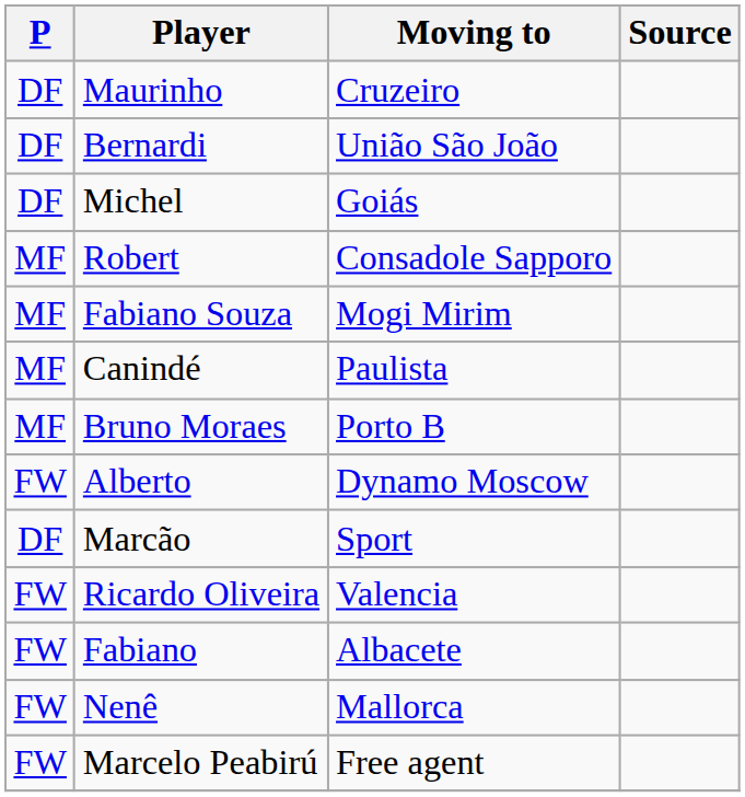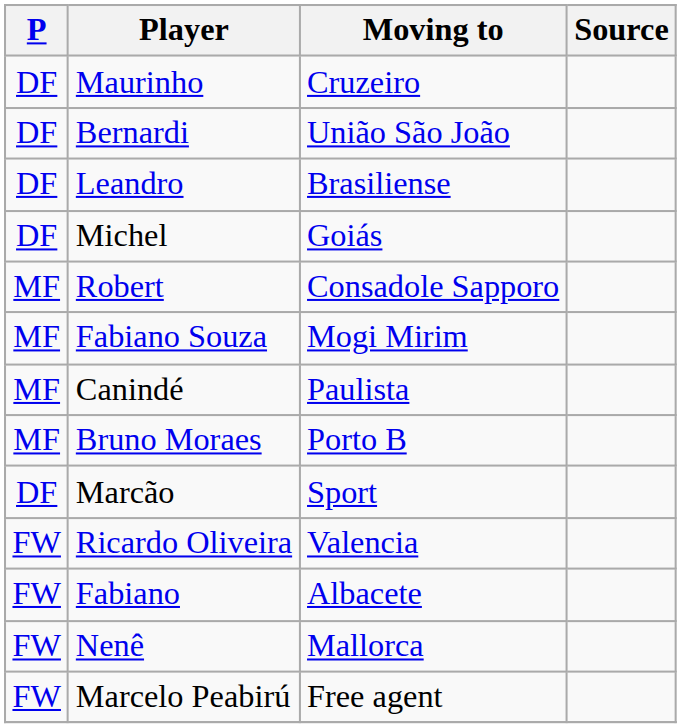 <table class="wikitable sortable" style="text-align:center;">
 <tr>
 <th><a href='#'>P</a></th>
 <th>Player</th>
 <th>Moving to</th>
 <th>Source</th>
 </tr>
 <tr>
 <td><a href='#'>DF</a></td>
 <td style="text-align:left;"> <a href='#'>Maurinho</a></td>
 <td style="text-align:left;"> <a href='#'>Cruzeiro</a></td>
 <td></td>
 </tr>
 <tr>
 <td><a href='#'>DF</a></td>
 <td style="text-align:left;"> <a href='#'>Bernardi</a></td>
 <td style="text-align:left;"> <a href='#'>União São João</a></td>
+<td></td>
+</tr>
+<tr>
+<td><a href='#'>DF</a></td>
+<td style="text-align:left;"> <a href='#'>Leandro</a></td>
+<td style="text-align:left;"> <a href='#'>Brasiliense</a></td>
 <td></td>
 </tr>
 <tr>
 <td><a href='#'>DF</a></td>
 <td style="text-align:left;"> Michel</td>
 <td style="text-align:left;"> <a href='#'>Goiás</a></td>
 <td></td>
 </tr>
 <tr>
 <td><a href='#'>MF</a></td>
 <td style="text-align:left;"> <a href='#'>Robert</a></td>
 <td style="text-align:left;"> <a href='#'>Consadole Sapporo</a></td>
 <td></td>
 </tr>
 <tr>
 <td><a href='#'>MF</a></td>
 <td style="text-align:left;"> <a href='#'>Fabiano Souza</a></td>
 <td style="text-align:left;"> <a href='#'>Mogi Mirim</a></td>
 <td></td>
 </tr>
 <tr>
 <td><a href='#'>MF</a></td>
 <td style="text-align:left;"> Canindé</td>
 <td style="text-align:left;"> <a href='#'>Paulista</a></td>
 <td></td>
 </tr>
 <tr>
 <td><a href='#'>MF</a></td>
 <td style="text-align:left;"> <a href='#'>Bruno Moraes</a></td>
 <td style="text-align:left;"> <a href='#'>Porto B</a></td>
-<td></td>
-</tr>
-<tr>
-<td><a href='#'>FW</a></td>
-<td style="text-align:left;"> <a href='#'>Alberto</a></td>
-<td style="text-align:left;"> <a href='#'>Dynamo Moscow</a></td>
 <td></td>
 </tr>
 <tr>
 <td><a href='#'>DF</a></td>
 <td style="text-align:left;"> Marcão</td>
 <td style="text-align:left;"> <a href='#'>Sport</a></td>
 <td></td>
 </tr>
 <tr>
 <td><a href='#'>FW</a></td>
 <td style="text-align:left;"> <a href='#'>Ricardo Oliveira</a></td>
 <td style="text-align:left;"> <a href='#'>Valencia</a></td>
 <td></td>
 </tr>
 <tr>
 <td><a href='#'>FW</a></td>
 <td style="text-align:left;"> <a href='#'>Fabiano</a></td>
 <td style="text-align:left;"> <a href='#'>Albacete</a></td>
 <td></td>
 </tr>
 <tr>
 <td><a href='#'>FW</a></td>
 <td style="text-align:left;"> <a href='#'>Nenê</a></td>
 <td style="text-align:left;"> <a href='#'>Mallorca</a></td>
 <td></td>
 </tr>
 <tr>
 <td><a href='#'>FW</a></td>
 <td style="text-align:left;"> Marcelo Peabirú</td>
 <td style="text-align:left;">Free agent</td>
 <td></td>
 </tr>
 <tr>
 </tr>
 </table>
